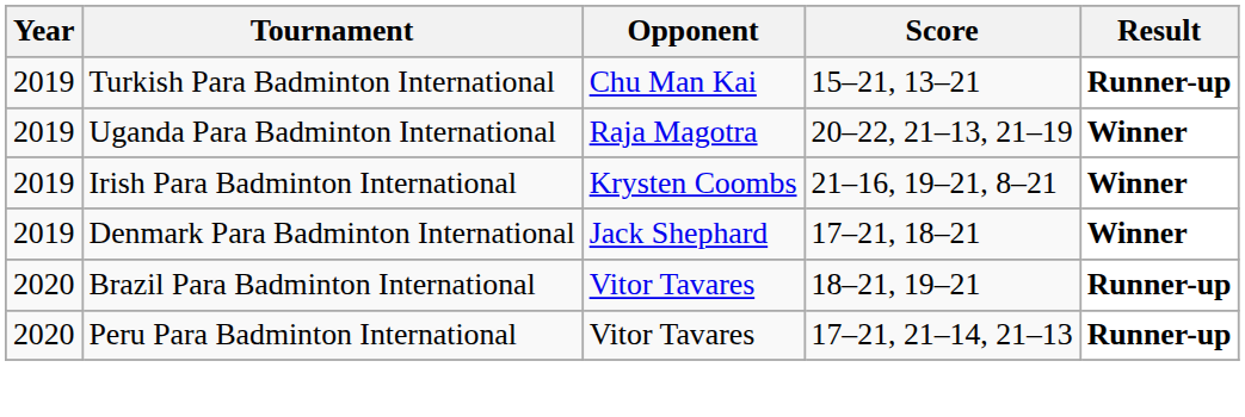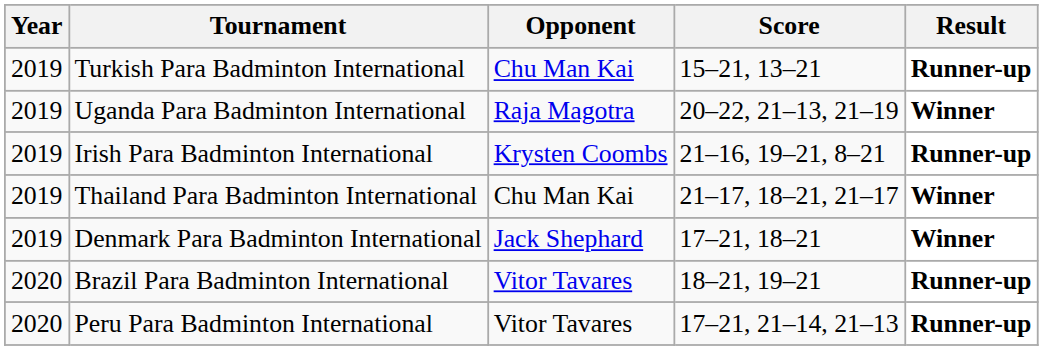 <table class="sortable wikitable" style="font-size: 90%;">
 <tr>
 <th>Year</th>
 <th>Tournament</th>
 <th>Opponent</th>
 <th>Score</th>
 <th>Result</th>
 </tr>
 <tr>
 <td align="center">2019</td>
 <td align="left">Turkish Para Badminton International</td>
 <td align="left"> <a href='#'>Chu Man Kai</a></td>
 <td align="left">15–21, 13–21</td>
 <td style="text-align:left; background:white"> <strong>Runner-up</strong></td>
 </tr>
 <tr>
 <td align="center">2019</td>
 <td align="left">Uganda Para Badminton International</td>
 <td align="left"> <a href='#'>Raja Magotra</a></td>
 <td align="left">20–22, 21–13, 21–19</td>
 <td style="text-align:left; background:white"> <strong>Winner</strong></td>
 </tr>
 <tr>
 <td align="center">2019</td>
 <td align="left">Irish Para Badminton International</td>
 <td align="left"> <a href='#'>Krysten Coombs</a></td>
 <td align="left">21–16, 19–21, 8–21</td>
+<td style="text-align:left; background:white"> <strong>Runner-up</strong></td>
+</tr>
+<tr>
+<td align="center">2019</td>
+<td align="left">Thailand Para Badminton International</td>
+<td align="left"> Chu Man Kai</td>
+<td align="left">21–17, 18–21, 21–17</td>
 <td style="text-align:left; background:white"> <strong>Winner</strong></td>
 </tr>
 <tr>
 <td align="center">2019</td>
 <td align="left">Denmark Para Badminton International</td>
 <td align="left"> <a href='#'>Jack Shephard</a></td>
 <td align="left">17–21, 18–21</td>
 <td style="text-align:left; background:white"> <strong>Winner</strong></td>
 </tr>
 <tr>
 <td align="center">2020</td>
 <td align="left">Brazil Para Badminton International</td>
 <td align="left"> <a href='#'>Vitor Tavares</a></td>
 <td align="left">18–21, 19–21</td>
 <td style="text-align:left; background:white"> <strong>Runner-up</strong></td>
 </tr>
 <tr>
 <td align="center">2020</td>
 <td align="left">Peru Para Badminton International</td>
 <td align="left"> Vitor Tavares</td>
 <td align="left">17–21, 21–14, 21–13</td>
 <td style="text-align:left; background:white"> <strong>Runner-up</strong></td>
 </tr>
 </table>
